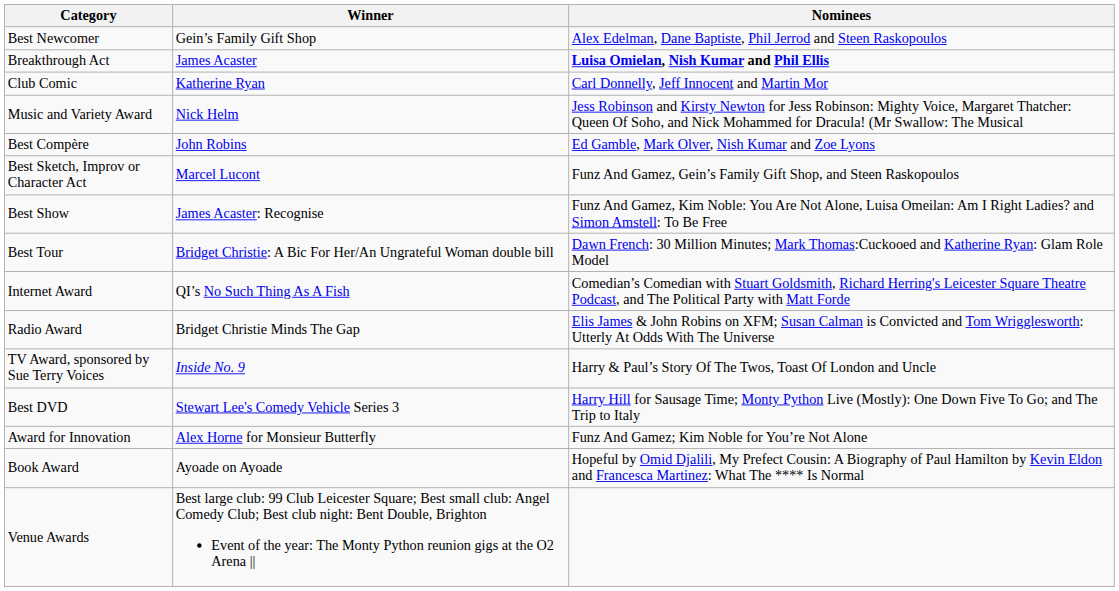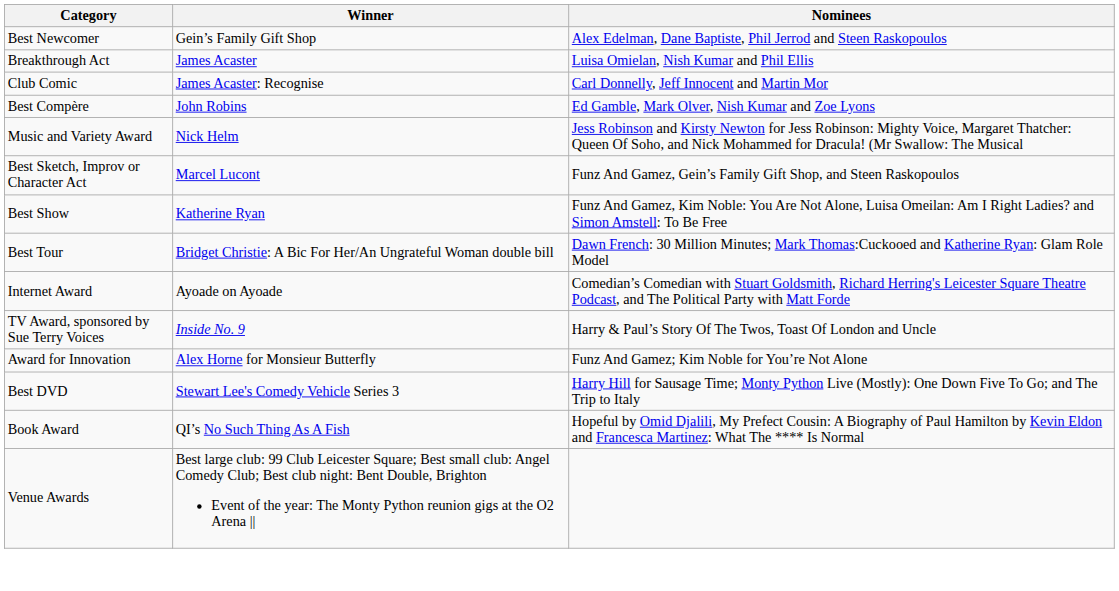 <table class="wikitable">
 <tr>
 <th>Category</th>
 <th>Winner</th>
 <th>Nominees</th>
 </tr>
 <tr>
 <td>Best Newcomer</td>
 <td>Gein’s Family Gift Shop</td>
 <td><a href='#'>Alex Edelman</a>, <a href='#'>Dane Baptiste</a>, <a href='#'>Phil Jerrod</a> and <a href='#'>Steen Raskopoulos</a></td>
 </tr>
 <tr>
 <td>Breakthrough Act</td>
 <td><a href='#'>James Acaster</a></td>
-<td><strong><a href='#'>Luisa Omielan</a>, <a href='#'>Nish Kumar</a> and <a href='#'>Phil Ellis</a></strong></td>
+<td><a href='#'>Luisa Omielan</a>, <a href='#'>Nish Kumar</a> and <a href='#'>Phil Ellis</a></td>
 </tr>
 <tr>
 <td>Club Comic</td>
-<td><a href='#'>Katherine Ryan</a></td>
+<td><a href='#'>James Acaster</a>: Recognise</td>
 <td><a href='#'>Carl Donnelly</a>, <a href='#'>Jeff Innocent</a> and <a href='#'>Martin Mor</a></td>
+</tr>
+<tr>
+<td>Best Compère</td>
+<td><a href='#'>John Robins</a></td>
+<td><a href='#'>Ed Gamble</a>, <a href='#'>Mark Olver</a>, <a href='#'>Nish Kumar</a> and <a href='#'>Zoe Lyons</a></td>
 </tr>
 <tr>
 <td>Music and Variety Award</td>
 <td><a href='#'>Nick Helm</a></td>
 <td><a href='#'>Jess Robinson</a> and <a href='#'>Kirsty Newton</a> for Jess Robinson: Mighty Voice, Margaret Thatcher: Queen Of Soho, and Nick Mohammed for Dracula! (Mr Swallow: The Musical</td>
-</tr>
-<tr>
-<td>Best Compère</td>
-<td><a href='#'>John Robins</a></td>
-<td><a href='#'>Ed Gamble</a>, <a href='#'>Mark Olver</a>, <a href='#'>Nish Kumar</a> and <a href='#'>Zoe Lyons</a></td>
 </tr>
 <tr>
 <td>Best Sketch, Improv or Character Act</td>
 <td><a href='#'>Marcel Lucont</a></td>
 <td>Funz And Gamez, Gein’s Family Gift Shop, and Steen Raskopoulos</td>
 </tr>
 <tr>
 <td>Best Show</td>
-<td><a href='#'>James Acaster</a>: Recognise</td>
+<td><a href='#'>Katherine Ryan</a></td>
 <td>Funz And Gamez, Kim Noble: You Are Not Alone, Luisa Omeilan: Am I Right Ladies? and <a href='#'>Simon Amstell</a>: To Be Free</td>
 </tr>
 <tr>
 <td>Best Tour</td>
 <td><a href='#'>Bridget Christie</a>: A Bic For Her/An Ungrateful Woman double bill</td>
 <td><a href='#'>Dawn French</a>: 30 Million Minutes; <a href='#'>Mark Thomas</a>:Cuckooed and <a href='#'>Katherine Ryan</a>: Glam Role Model</td>
 </tr>
 <tr>
 <td>Internet Award</td>
-<td>QI’s <a href='#'>No Such Thing As A Fish</a></td>
+<td>Ayoade on Ayoade</td>
 <td>Comedian’s Comedian with <a href='#'>Stuart Goldsmith</a>, <a href='#'>Richard Herring's Leicester Square Theatre Podcast</a>, and The Political Party with <a href='#'>Matt Forde</a></td>
-</tr>
-<tr>
-<td>Radio Award</td>
-<td>Bridget Christie Minds The Gap</td>
-<td><a href='#'>Elis James</a> & John Robins on XFM; <a href='#'>Susan Calman</a> is Convicted and <a href='#'>Tom Wrigglesworth</a>: Utterly At Odds With The Universe</td>
 </tr>
 <tr>
 <td>TV Award, sponsored by Sue Terry Voices</td>
 <td><em><a href='#'>Inside No. 9</a></em></td>
 <td>Harry & Paul’s Story Of The Twos, Toast Of London and Uncle</td>
 </tr>
 <tr>
+<td>Award for Innovation</td>
+<td><a href='#'>Alex Horne</a> for Monsieur Butterfly</td>
+<td>Funz And Gamez; Kim Noble for You’re Not Alone</td>
+</tr>
+<tr>
 <td>Best DVD</td>
 <td><a href='#'>Stewart Lee's Comedy Vehicle</a> Series 3</td>
 <td><a href='#'>Harry Hill</a> for Sausage Time; <a href='#'>Monty Python</a> Live (Mostly): One Down Five To Go; and The Trip to Italy</td>
 </tr>
 <tr>
-<td>Award for Innovation</td>
-<td><a href='#'>Alex Horne</a> for Monsieur Butterfly</td>
-<td>Funz And Gamez; Kim Noble for You’re Not Alone</td>
-</tr>
-<tr>
 <td>Book Award</td>
-<td>Ayoade on Ayoade</td>
+<td>QI’s <a href='#'>No Such Thing As A Fish</a></td>
 <td>Hopeful by <a href='#'>Omid Djalili</a>, My Prefect Cousin: A Biography of Paul Hamilton by <a href='#'>Kevin Eldon</a> and <a href='#'>Francesca Martinez</a>: What The **** Is Normal</td>
 </tr>
 <tr>
 <td>Venue Awards</td>
 <td>Best large club: 99 Club Leicester Square; Best small club: Angel Comedy Club; Best club night: Bent Double, Brighton<br><ul><li>Event of the year: The Monty Python reunion gigs at the O2 Arena ||</li></ul></td>
 </tr>
 </table>
